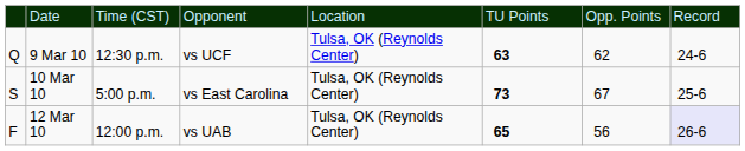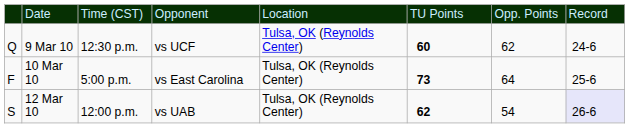 <table class="wikitable sortable">
 <tr style="background-color:#063003;color:#CCEEFF"  valign="bottom">
 <td width="16"   height="13"> </td>
 <td width="66">Date</td>
 <td width="90">Time (CST)</td>
 <td width="134">Opponent</td>
 <td width="187">Location</td>
 <td width="104">TU Points</td>
 <td width="90">Opp. Points</td>
 <td width="70">Record</td>
 </tr>
 <tr valign="bottom">
 <td height="13">Q</td>
 <td>9 Mar 10</td>
 <td>12:30 p.m.</td>
 <td>vs UCF</td>
 <td><a href='#'>Tulsa, OK</a> (<a href='#'>Reynolds Center</a>)</td>
-<td>  <strong>63</strong></td>
+<td>  <strong>60</strong></td>
 <td>  62</td>
 <td> 24-6</td>
 </tr>
 <tr valign="bottom">
-<td height="13">S</td>
+<td height="13">F</td>
 <td>10 Mar 10</td>
 <td>5:00 p.m.</td>
 <td>vs East Carolina</td>
 <td>Tulsa, OK (Reynolds Center)</td>
 <td>  <strong>73</strong></td>
-<td>  67</td>
+<td>  64</td>
 <td> 25-6</td>
 </tr>
 <tr valign="bottom">
-<td height="13">F</td>
+<td height="13">S</td>
 <td>12 Mar 10</td>
 <td>12:00 p.m.</td>
 <td>vs UAB</td>
 <td>Tulsa, OK (Reynolds Center)</td>
-<td>  <strong>65</strong></td>
-<td>  56</td>
+<td>  <strong>62</strong></td>
+<td>  54</td>
 <td style="background: lavender;"> 26-6</td>
 </tr>
 </table>
